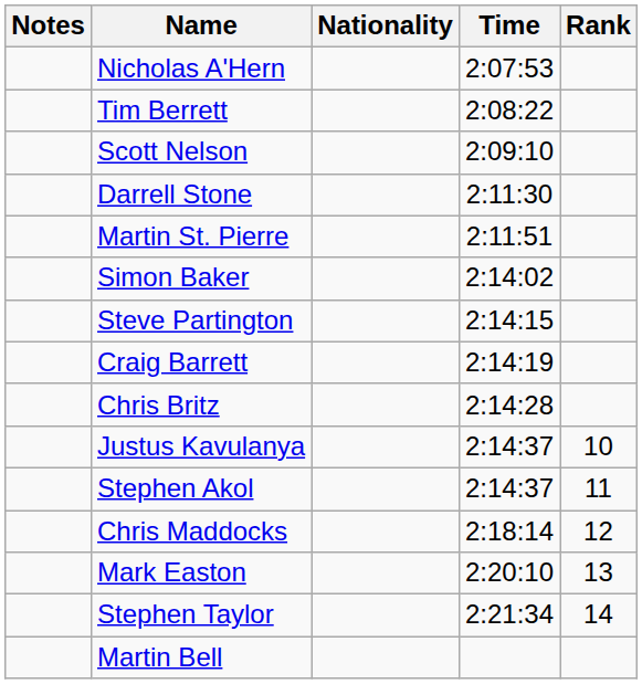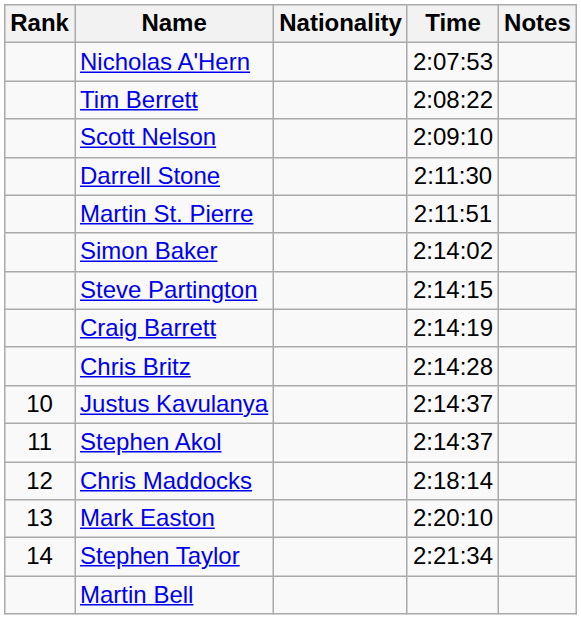 <table class="wikitable sortable" style=" text-align:center">
 <tr>
-<th>Notes</th>
+<th>Rank</th>
 <th>Name</th>
 <th>Nationality</th>
 <th>Time</th>
-<th>Rank</th>
+<th>Notes</th>
 </tr>
 <tr>
 <td></td>
 <td align=left><a href='#'>Nicholas A'Hern</a></td>
 <td align=left></td>
 <td>2:07:53</td>
 <td></td>
 </tr>
 <tr>
 <td></td>
 <td align=left><a href='#'>Tim Berrett</a></td>
 <td align=left></td>
 <td>2:08:22</td>
 <td></td>
 </tr>
 <tr>
 <td></td>
 <td align=left><a href='#'>Scott Nelson</a></td>
 <td align=left></td>
 <td>2:09:10</td>
 <td></td>
 </tr>
 <tr>
 <td></td>
 <td align=left><a href='#'>Darrell Stone</a></td>
 <td align=left></td>
 <td>2:11:30</td>
 <td></td>
 </tr>
 <tr>
 <td></td>
 <td align=left><a href='#'>Martin St. Pierre</a></td>
 <td align=left></td>
 <td>2:11:51</td>
 <td></td>
 </tr>
 <tr>
 <td></td>
 <td align=left><a href='#'>Simon Baker</a></td>
 <td align=left></td>
 <td>2:14:02</td>
 <td></td>
 </tr>
 <tr>
 <td></td>
 <td align=left><a href='#'>Steve Partington</a></td>
 <td align=left></td>
 <td>2:14:15</td>
 <td></td>
 </tr>
 <tr>
 <td></td>
 <td align=left><a href='#'>Craig Barrett</a></td>
 <td align=left></td>
 <td>2:14:19</td>
 <td></td>
 </tr>
 <tr>
 <td></td>
 <td align=left><a href='#'>Chris Britz</a></td>
 <td align=left></td>
 <td>2:14:28</td>
 <td></td>
 </tr>
 <tr>
-<td></td>
+<td>10</td>
 <td align=left><a href='#'>Justus Kavulanya</a></td>
 <td align=left></td>
 <td>2:14:37</td>
-<td>10</td>
+<td></td>
 </tr>
 <tr>
-<td></td>
+<td>11</td>
 <td align=left><a href='#'>Stephen Akol</a></td>
 <td align=left></td>
 <td>2:14:37</td>
-<td>11</td>
+<td></td>
 </tr>
 <tr>
-<td></td>
+<td>12</td>
 <td align=left><a href='#'>Chris Maddocks</a></td>
 <td align=left></td>
 <td>2:18:14</td>
-<td>12</td>
+<td></td>
 </tr>
 <tr>
-<td></td>
+<td>13</td>
 <td align=left><a href='#'>Mark Easton</a></td>
 <td align=left></td>
 <td>2:20:10</td>
-<td>13</td>
+<td></td>
 </tr>
 <tr>
-<td></td>
+<td>14</td>
 <td align=left><a href='#'>Stephen Taylor</a></td>
 <td align=left></td>
 <td>2:21:34</td>
-<td>14</td>
+<td></td>
 </tr>
 <tr>
 <td></td>
 <td align=left><a href='#'>Martin Bell</a></td>
 <td align=left></td>
 <td></td>
 <td></td>
 </tr>
 </table>
